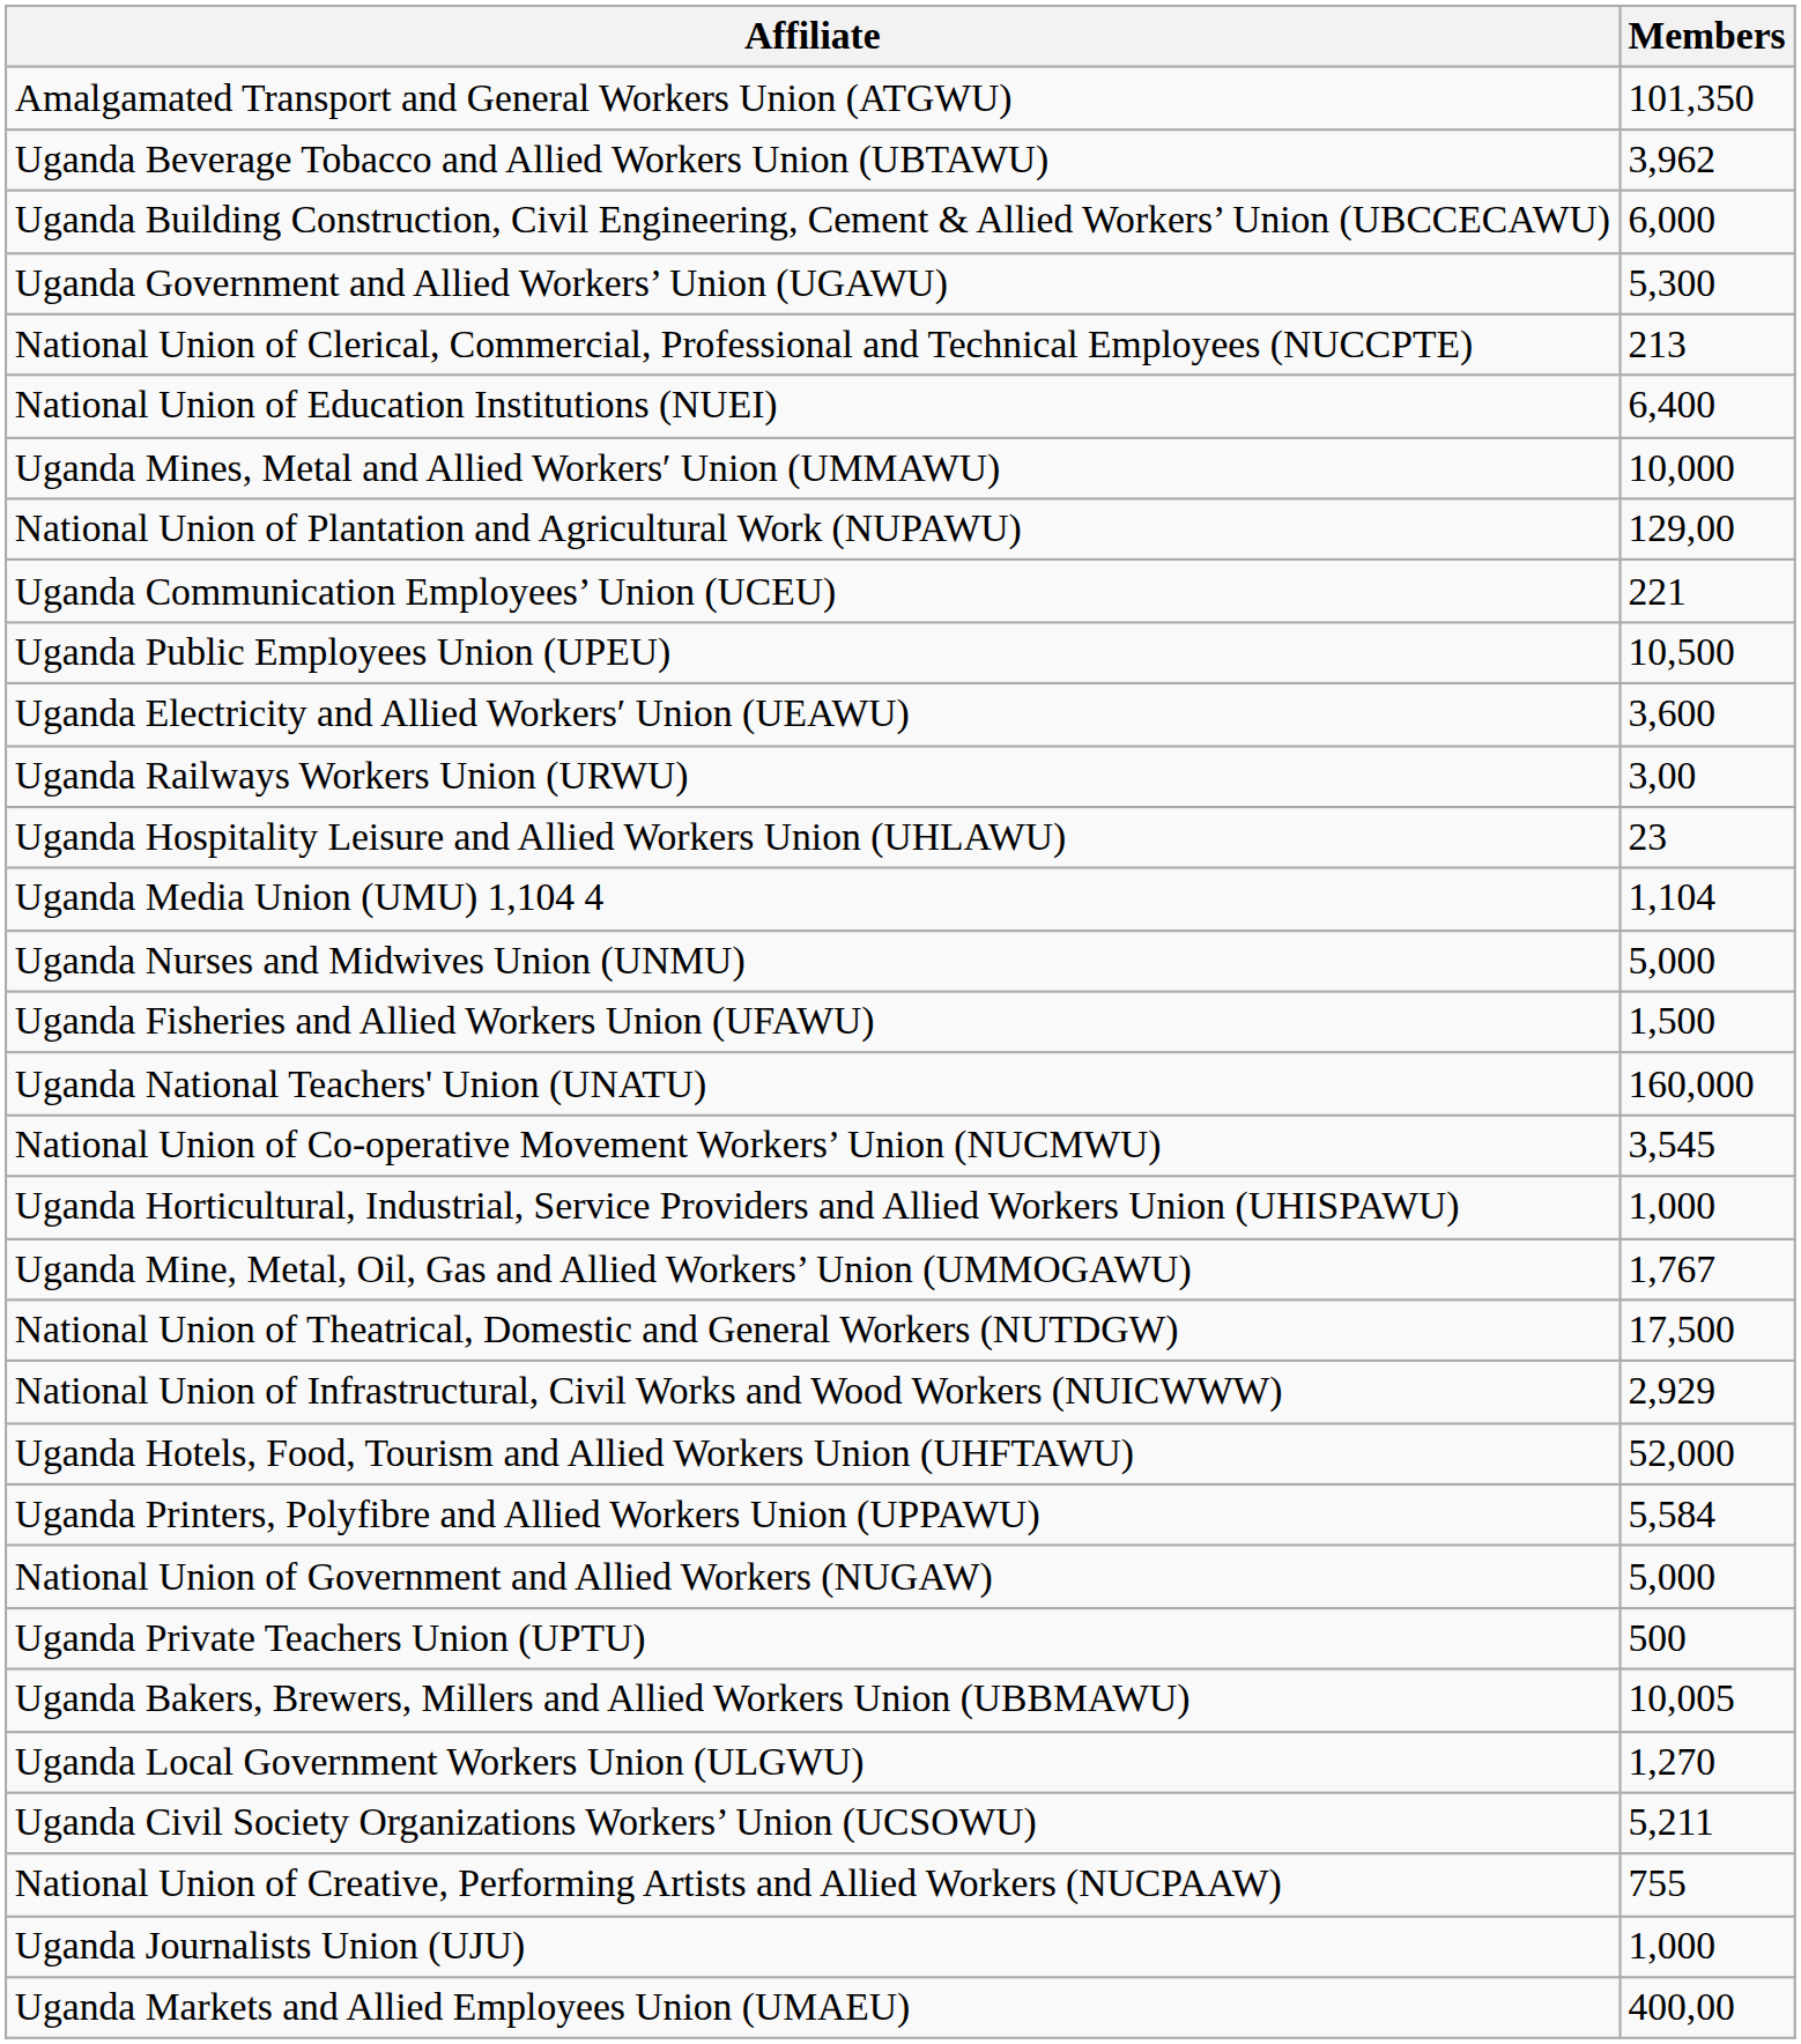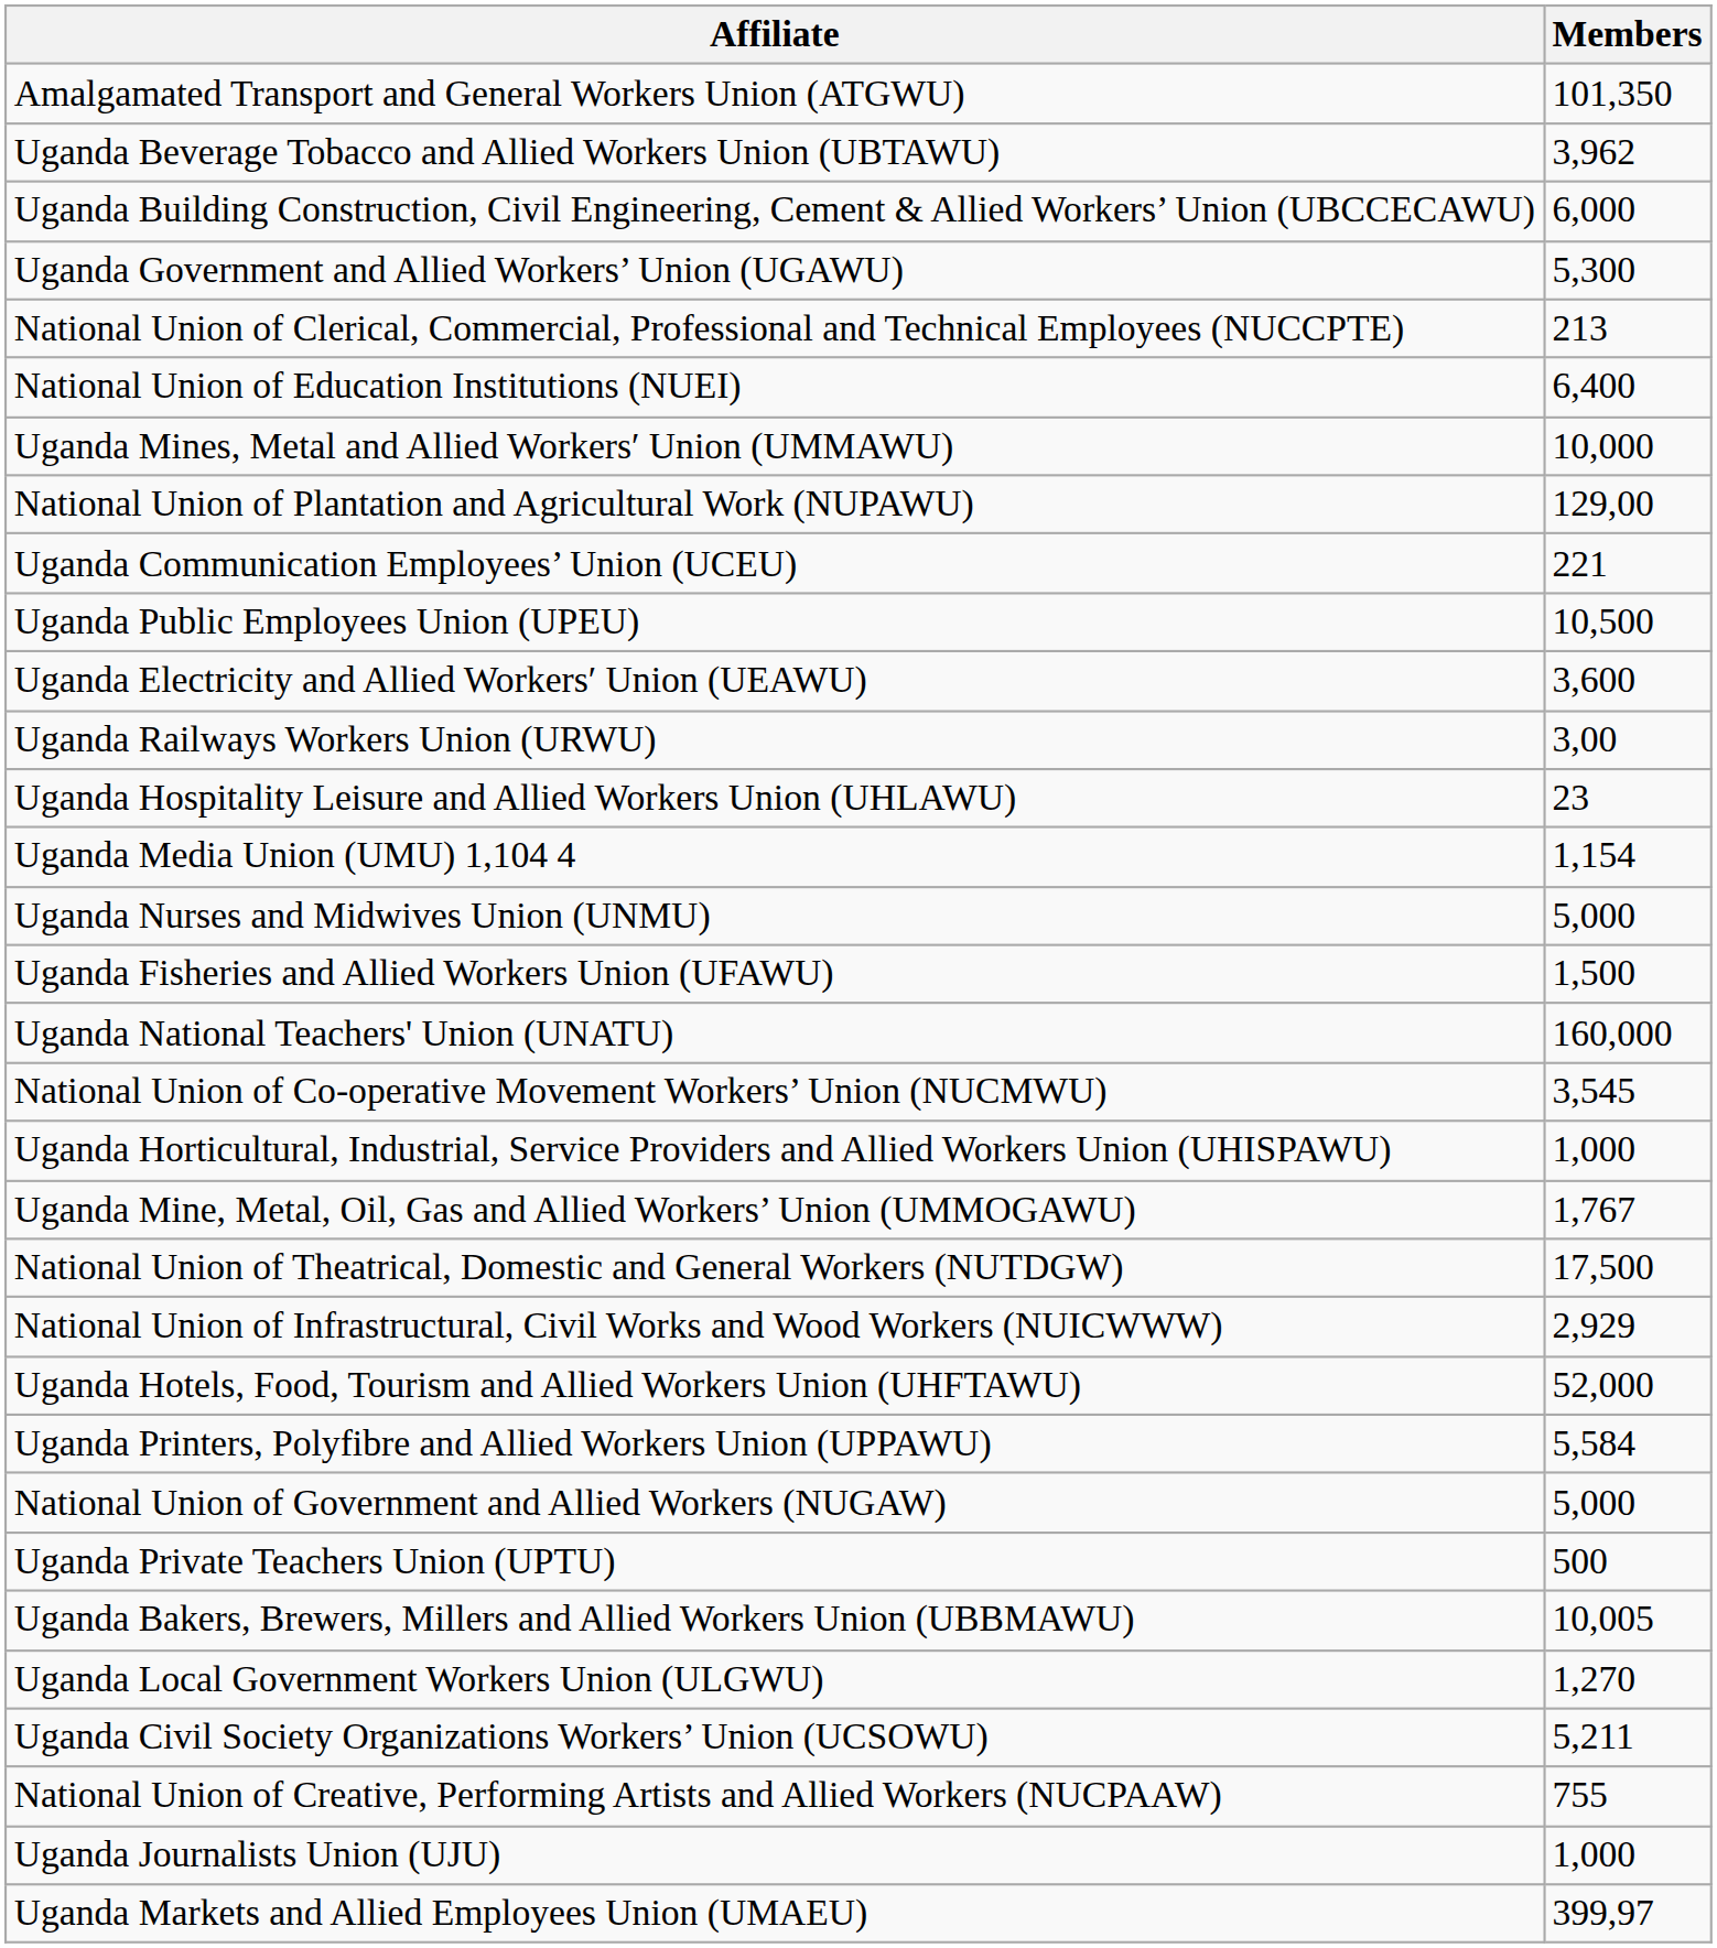 <table class="wikitable">
 <tr>
 <th>Affiliate</th>
 <th>Members</th>
 </tr>
 <tr>
 <td>Amalgamated Transport and General Workers Union (ATGWU)</td>
 <td>101,350</td>
 </tr>
 <tr>
 <td>Uganda Beverage Tobacco and Allied Workers Union (UBTAWU)</td>
 <td>3,962</td>
 </tr>
 <tr>
 <td>Uganda Building Construction, Civil Engineering, Cement & Allied Workers’ Union (UBCCECAWU)</td>
 <td>6,000</td>
 </tr>
 <tr>
 <td>Uganda Government and Allied Workers’ Union (UGAWU)</td>
 <td>5,300</td>
 </tr>
 <tr>
 <td>National Union of Clerical, Commercial, Professional and Technical Employees (NUCCPTE)</td>
 <td>213</td>
 </tr>
 <tr>
 <td>National Union of Education Institutions (NUEI)</td>
 <td>6,400</td>
 </tr>
 <tr>
 <td>Uganda Mines, Metal and Allied Workers′ Union (UMMAWU)</td>
 <td>10,000</td>
 </tr>
 <tr>
 <td>National Union of Plantation and Agricultural Work (NUPAWU)</td>
 <td>129,00</td>
 </tr>
 <tr>
 <td>Uganda Communication Employees’ Union (UCEU)</td>
 <td>221</td>
 </tr>
 <tr>
 <td>Uganda Public Employees Union (UPEU)</td>
 <td>10,500</td>
 </tr>
 <tr>
 <td>Uganda Electricity and Allied Workers′ Union (UEAWU)</td>
 <td>3,600</td>
 </tr>
 <tr>
 <td>Uganda Railways Workers Union (URWU)</td>
 <td>3,00</td>
 </tr>
 <tr>
 <td>Uganda Hospitality Leisure and Allied Workers Union (UHLAWU)</td>
 <td>23</td>
 </tr>
 <tr>
 <td>Uganda Media Union (UMU) 1,104 4</td>
-<td>1,104</td>
+<td>1,154</td>
 </tr>
 <tr>
 <td>Uganda Nurses and Midwives Union (UNMU)</td>
 <td>5,000</td>
 </tr>
 <tr>
 <td>Uganda Fisheries and Allied Workers Union (UFAWU)</td>
 <td>1,500</td>
 </tr>
 <tr>
 <td>Uganda National Teachers' Union (UNATU)</td>
 <td>160,000</td>
 </tr>
 <tr>
 <td>National Union of Co-operative Movement Workers’ Union (NUCMWU)</td>
 <td>3,545</td>
 </tr>
 <tr>
 <td>Uganda Horticultural, Industrial, Service Providers and Allied Workers Union (UHISPAWU)</td>
 <td>1,000</td>
 </tr>
 <tr>
 <td>Uganda Mine, Metal, Oil, Gas and Allied Workers’ Union (UMMOGAWU)</td>
 <td>1,767</td>
 </tr>
 <tr>
 <td>National Union of Theatrical, Domestic and General Workers (NUTDGW)</td>
 <td>17,500</td>
 </tr>
 <tr>
 <td>National Union of Infrastructural, Civil Works and Wood Workers (NUICWWW)</td>
 <td>2,929</td>
 </tr>
 <tr>
 <td>Uganda Hotels, Food, Tourism and Allied Workers Union (UHFTAWU)</td>
 <td>52,000</td>
 </tr>
 <tr>
 <td>Uganda Printers, Polyfibre and Allied Workers Union (UPPAWU)</td>
 <td>5,584</td>
 </tr>
 <tr>
 <td>National Union of Government and Allied Workers (NUGAW)</td>
 <td>5,000</td>
 </tr>
 <tr>
 <td>Uganda Private Teachers Union (UPTU)</td>
 <td>500</td>
 </tr>
 <tr>
 <td>Uganda Bakers, Brewers, Millers and Allied Workers Union (UBBMAWU)</td>
 <td>10,005</td>
 </tr>
 <tr>
 <td>Uganda Local Government Workers Union (ULGWU)</td>
 <td>1,270</td>
 </tr>
 <tr>
 <td>Uganda Civil Society Organizations Workers’ Union (UCSOWU)</td>
 <td>5,211</td>
 </tr>
 <tr>
 <td>National Union of Creative, Performing Artists and Allied Workers (NUCPAAW)</td>
 <td>755</td>
 </tr>
 <tr>
 <td>Uganda Journalists Union (UJU)</td>
 <td>1,000</td>
 </tr>
 <tr>
 <td>Uganda Markets and Allied Employees Union (UMAEU)</td>
-<td>400,00</td>
+<td>399,97</td>
 </tr>
 </table>
